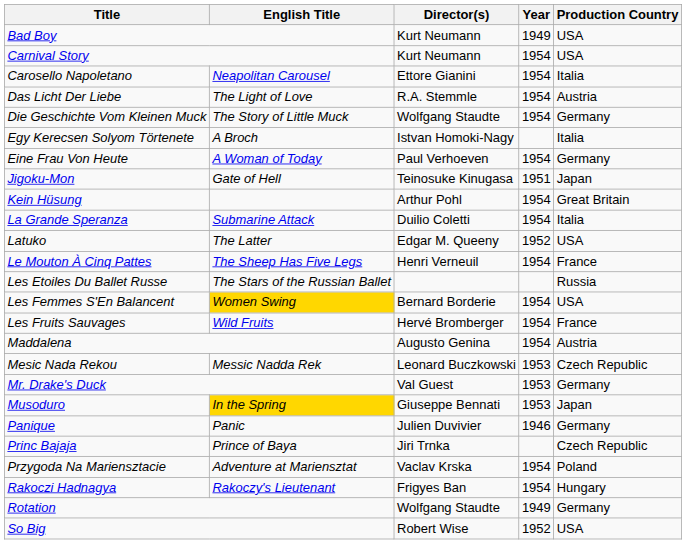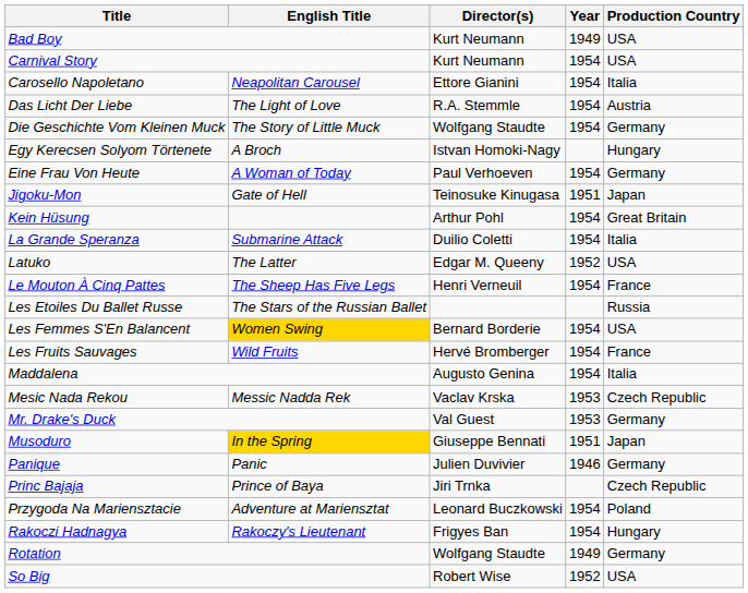 <table class="wikitable sortable">
 <tr>
 <th>Title</th>
 <th>English Title</th>
 <th>Director(s)</th>
 <th>Year</th>
 <th>Production Country</th>
 </tr>
 <tr>
 <td colspan="2"><em><a href='#'>Bad Boy</a></em></td>
 <td>Kurt Neumann</td>
 <td>1949</td>
 <td>USA</td>
 </tr>
 <tr>
 <td colspan="2"><em><a href='#'>Carnival Story</a></em></td>
 <td>Kurt Neumann</td>
 <td>1954</td>
 <td>USA</td>
 </tr>
 <tr>
 <td><em>Carosello Napoletano</em></td>
 <td><em><a href='#'>Neapolitan Carousel</a></em></td>
 <td>Ettore Gianini</td>
 <td>1954</td>
 <td>Italia</td>
 </tr>
 <tr>
 <td><em>Das Licht Der Liebe</em></td>
 <td><em>The Light of Love</em></td>
 <td>R.A. Stemmle</td>
 <td>1954</td>
 <td>Austria</td>
 </tr>
 <tr>
 <td><em>Die Geschichte Vom Kleinen Muck</em></td>
 <td><em>The Story of Little Muck</em></td>
 <td>Wolfgang Staudte</td>
 <td>1954</td>
 <td>Germany</td>
 </tr>
 <tr>
 <td><em>Egy Kerecsen Solyom Törtenete</em></td>
 <td><em>A Broch</em></td>
 <td>Istvan Homoki-Nagy</td>
 <td></td>
-<td>Italia</td>
+<td>Hungary</td>
 </tr>
 <tr>
 <td><em>Eine Frau Von Heute</em></td>
 <td><em><a href='#'>A Woman of Today</a></em></td>
 <td>Paul Verhoeven</td>
 <td>1954</td>
 <td>Germany</td>
 </tr>
 <tr>
 <td><em><a href='#'>Jigoku-Mon</a></em></td>
 <td><em>Gate of Hell</em></td>
 <td>Teinosuke Kinugasa</td>
 <td>1951</td>
 <td>Japan</td>
 </tr>
 <tr>
 <td><em><a href='#'>Kein Hüsung</a></em></td>
 <td></td>
 <td>Arthur Pohl</td>
 <td>1954</td>
 <td>Great Britain</td>
 </tr>
 <tr>
 <td><em><a href='#'>La Grande Speranza</a></em></td>
 <td><em><a href='#'>Submarine Attack</a></em></td>
 <td>Duilio Coletti</td>
 <td>1954</td>
 <td>Italia</td>
 </tr>
 <tr>
 <td><em>Latuko</em></td>
 <td><em>The Latter</em></td>
 <td>Edgar M. Queeny</td>
 <td>1952</td>
 <td>USA</td>
 </tr>
 <tr>
 <td><em><a href='#'>Le Mouton À Cinq Pattes</a></em></td>
 <td><em><a href='#'>The Sheep Has Five Legs</a></em></td>
 <td>Henri Verneuil</td>
 <td>1954</td>
 <td>France</td>
 </tr>
 <tr>
 <td><em>Les Etoiles Du Ballet Russe</em></td>
 <td><em>The Stars of the Russian Ballet</em></td>
 <td></td>
 <td></td>
 <td>Russia</td>
 </tr>
 <tr>
 <td><em>Les Femmes S'En Balancent</em></td>
 <td style="background: gold;"><em>Women Swing</em></td>
 <td>Bernard Borderie</td>
 <td>1954</td>
 <td>USA</td>
 </tr>
 <tr>
 <td><em>Les Fruits Sauvages</em></td>
 <td><em><a href='#'>Wild Fruits</a></em></td>
 <td>Hervé Bromberger</td>
 <td>1954</td>
 <td>France</td>
 </tr>
 <tr>
 <td colspan="2"><em>Maddalena</em></td>
 <td>Augusto Genina</td>
 <td>1954</td>
-<td>Austria</td>
+<td>Italia</td>
 </tr>
 <tr>
 <td><em>Mesic Nada Rekou</em></td>
 <td><em>Messic Nadda Rek</em></td>
-<td>Leonard Buczkowski</td>
+<td>Vaclav Krska</td>
 <td>1953</td>
 <td>Czech Republic</td>
 </tr>
 <tr>
 <td colspan="2"><em><a href='#'>Mr. Drake's Duck</a></em></td>
 <td>Val Guest</td>
 <td>1953</td>
 <td>Germany</td>
 </tr>
 <tr>
 <td><em><a href='#'>Musoduro</a></em></td>
 <td style="background: gold;"><em>In the Spring</em></td>
 <td>Giuseppe Bennati</td>
-<td>1953</td>
+<td>1951</td>
 <td>Japan</td>
 </tr>
 <tr>
 <td><em><a href='#'>Panique</a></em></td>
 <td><em>Panic</em></td>
 <td>Julien Duvivier</td>
 <td>1946</td>
 <td>Germany</td>
 </tr>
 <tr>
 <td><em><a href='#'>Princ Bajaja</a></em></td>
 <td><em>Prince of Baya</em></td>
 <td>Jiri Trnka</td>
 <td></td>
 <td>Czech Republic</td>
 </tr>
 <tr>
 <td><em>Przygoda Na Mariensztacie</em></td>
 <td><em>Adventure at Mariensztat</em></td>
-<td>Vaclav Krska</td>
+<td>Leonard Buczkowski</td>
 <td>1954</td>
 <td>Poland</td>
 </tr>
 <tr>
 <td><em><a href='#'>Rakoczi Hadnagya</a></em></td>
 <td><em><a href='#'>Rakoczy's Lieutenant</a></em></td>
 <td>Frigyes Ban</td>
 <td>1954</td>
 <td>Hungary</td>
 </tr>
 <tr>
 <td colspan="2"><em><a href='#'>Rotation</a></em></td>
 <td>Wolfgang Staudte</td>
 <td>1949</td>
 <td>Germany</td>
 </tr>
 <tr>
 <td colspan="2"><em><a href='#'>So Big</a></em></td>
 <td>Robert Wise</td>
 <td>1952</td>
 <td>USA</td>
 </tr>
 </table>
